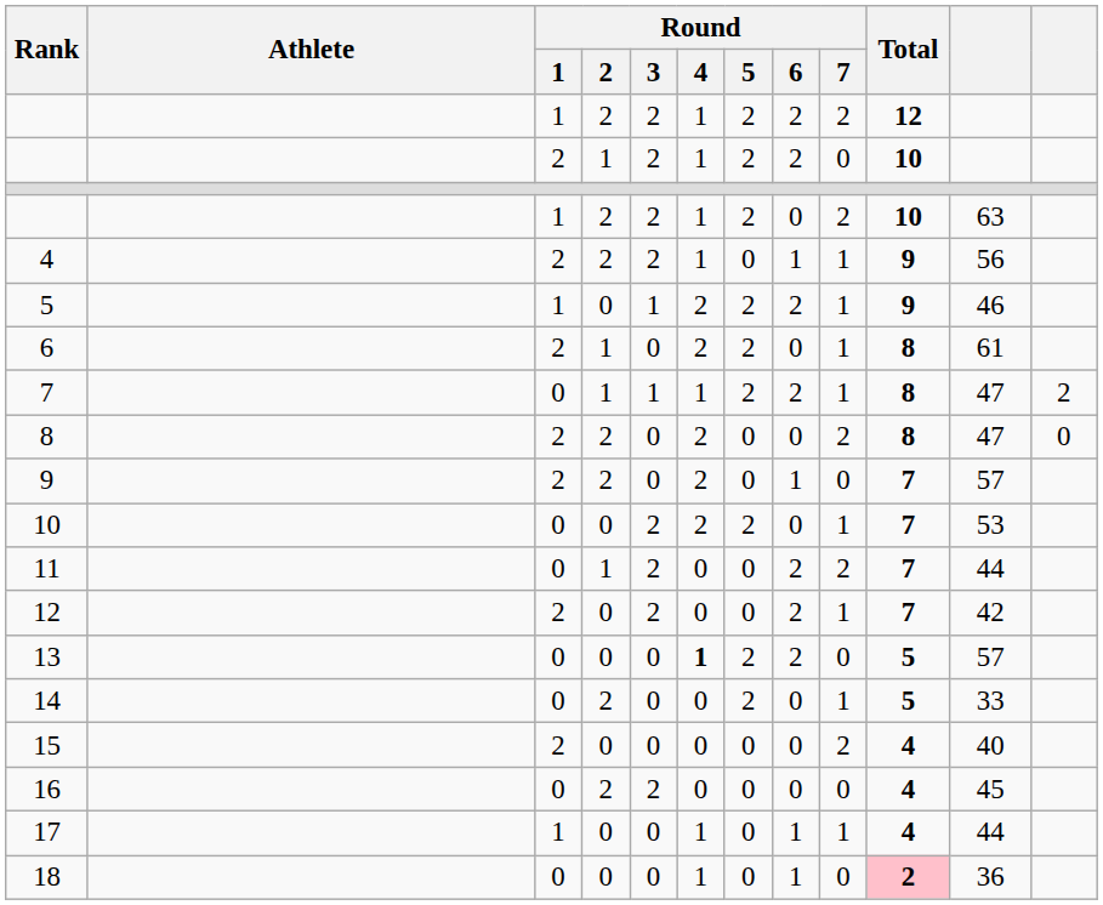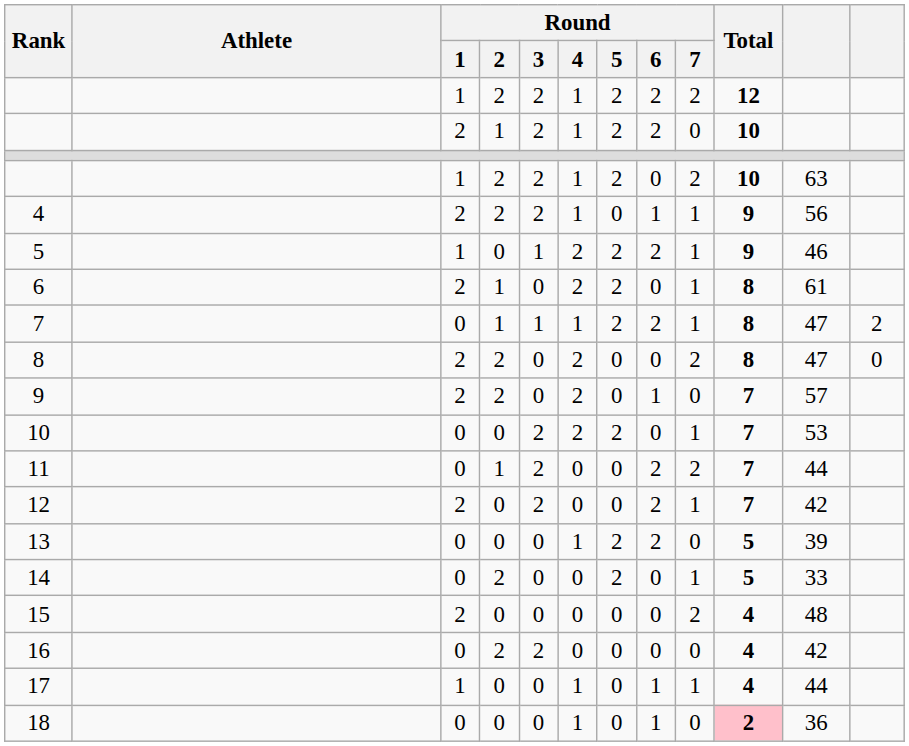 <table class=wikitable style="text-align:center">
 <tr>
 <th rowspan="2" width=40>Rank</th>
 <th rowspan="2" width=250>Athlete</th>
 <th colspan="7">Round</th>
 <th rowspan="2" width=40>Total</th>
 <th rowspan="2" width=40></th>
 <th rowspan="2" width=30></th>
 </tr>
 <tr>
 <th width=20>1</th>
 <th width=20>2</th>
 <th width=20>3</th>
 <th width=20>4</th>
 <th width=20>5</th>
 <th width=20>6</th>
 <th width=20>7</th>
 </tr>
 <tr>
 <td></td>
 <td align=left></td>
 <td>1</td>
 <td>2</td>
 <td>2</td>
 <td>1</td>
 <td>2</td>
 <td>2</td>
 <td>2</td>
 <td><strong>12</strong></td>
 <td></td>
 <td></td>
 </tr>
 <tr>
 <td></td>
 <td align=left></td>
 <td>2</td>
 <td>1</td>
 <td>2</td>
 <td>1</td>
 <td>2</td>
 <td>2</td>
 <td>0</td>
 <td><strong>10</strong></td>
 <td></td>
 <td></td>
 </tr>
 <tr bgcolor=#DDDDDD>
 <td colspan=12></td>
 </tr>
 <tr>
 <td></td>
 <td align=left></td>
 <td>1</td>
 <td>2</td>
 <td>2</td>
 <td>1</td>
 <td>2</td>
 <td>0</td>
 <td>2</td>
 <td><strong>10</strong></td>
 <td>63</td>
 <td></td>
 </tr>
 <tr>
 <td>4</td>
 <td align=left></td>
 <td>2</td>
 <td>2</td>
 <td>2</td>
 <td>1</td>
 <td>0</td>
 <td>1</td>
 <td>1</td>
 <td><strong>9</strong></td>
 <td>56</td>
 <td></td>
 </tr>
 <tr>
 <td>5</td>
 <td align=left></td>
 <td>1</td>
 <td>0</td>
 <td>1</td>
 <td>2</td>
 <td>2</td>
 <td>2</td>
 <td>1</td>
 <td><strong>9</strong></td>
 <td>46</td>
 <td></td>
 </tr>
 <tr>
 <td>6</td>
 <td align=left></td>
 <td>2</td>
 <td>1</td>
 <td>0</td>
 <td>2</td>
 <td>2</td>
 <td>0</td>
 <td>1</td>
 <td><strong>8</strong></td>
 <td>61</td>
 <td></td>
 </tr>
 <tr>
 <td>7</td>
 <td align=left></td>
 <td>0</td>
 <td>1</td>
 <td>1</td>
 <td>1</td>
 <td>2</td>
 <td>2</td>
 <td>1</td>
 <td><strong>8</strong></td>
 <td>47</td>
 <td>2</td>
 </tr>
 <tr>
 <td>8</td>
 <td align=left></td>
 <td>2</td>
 <td>2</td>
 <td>0</td>
 <td>2</td>
 <td>0</td>
 <td>0</td>
 <td>2</td>
 <td><strong>8</strong></td>
 <td>47</td>
 <td>0</td>
 </tr>
 <tr>
 <td>9</td>
 <td align=left></td>
 <td>2</td>
 <td>2</td>
 <td>0</td>
 <td>2</td>
 <td>0</td>
 <td>1</td>
 <td>0</td>
 <td><strong>7</strong></td>
 <td>57</td>
 <td></td>
 </tr>
 <tr>
 <td>10</td>
 <td align=left></td>
 <td>0</td>
 <td>0</td>
 <td>2</td>
 <td>2</td>
 <td>2</td>
 <td>0</td>
 <td>1</td>
 <td><strong>7</strong></td>
 <td>53</td>
 <td></td>
 </tr>
 <tr>
 <td>11</td>
 <td align=left></td>
 <td>0</td>
 <td>1</td>
 <td>2</td>
 <td>0</td>
 <td>0</td>
 <td>2</td>
 <td>2</td>
 <td><strong>7</strong></td>
 <td>44</td>
 <td></td>
 </tr>
 <tr>
 <td>12</td>
 <td align=left></td>
 <td>2</td>
 <td>0</td>
 <td>2</td>
 <td>0</td>
 <td>0</td>
 <td>2</td>
 <td>1</td>
 <td><strong>7</strong></td>
 <td>42</td>
 <td></td>
 </tr>
 <tr>
 <td>13</td>
 <td align=left></td>
 <td>0</td>
 <td>0</td>
 <td>0</td>
-<td><strong>1</strong></td>
+<td>1</td>
 <td>2</td>
 <td>2</td>
 <td>0</td>
 <td><strong>5</strong></td>
-<td>57</td>
+<td>39</td>
 <td></td>
 </tr>
 <tr>
 <td>14</td>
 <td align=left></td>
 <td>0</td>
 <td>2</td>
 <td>0</td>
 <td>0</td>
 <td>2</td>
 <td>0</td>
 <td>1</td>
 <td><strong>5</strong></td>
 <td>33</td>
 <td></td>
 </tr>
 <tr>
 <td>15</td>
 <td align=left></td>
 <td>2</td>
 <td>0</td>
 <td>0</td>
 <td>0</td>
 <td>0</td>
 <td>0</td>
 <td>2</td>
 <td><strong>4</strong></td>
-<td>40</td>
+<td>48</td>
 </tr>
 <tr>
 <td>16</td>
 <td align=left></td>
 <td>0</td>
 <td>2</td>
 <td>2</td>
 <td>0</td>
 <td>0</td>
 <td>0</td>
 <td>0</td>
 <td><strong>4</strong></td>
-<td>45</td>
+<td>42</td>
 <td></td>
 </tr>
 <tr>
 <td>17</td>
 <td align=left></td>
 <td>1</td>
 <td>0</td>
 <td>0</td>
 <td>1</td>
 <td>0</td>
 <td>1</td>
 <td>1</td>
 <td><strong>4</strong></td>
 <td>44</td>
 <td></td>
 </tr>
 <tr>
 <td>18</td>
 <td align=left></td>
 <td>0</td>
 <td>0</td>
 <td>0</td>
 <td>1</td>
 <td>0</td>
 <td>1</td>
 <td>0</td>
 <td style="background: pink;"><strong>2</strong></td>
 <td>36</td>
 <td></td>
 </tr>
 </table>
